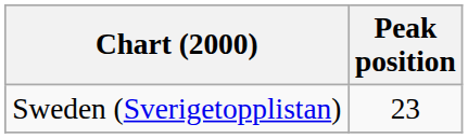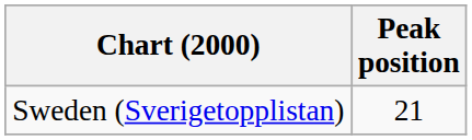 <table class="wikitable">
 <tr>
 <th>Chart (2000)</th>
 <th>Peak<br>position</th>
 </tr>
 <tr>
 <td>Sweden (<a href='#'>Sverigetopplistan</a>)</td>
-<td align="center">23</td>
+<td align="center">21</td>
 </tr>
 </table>
